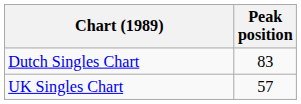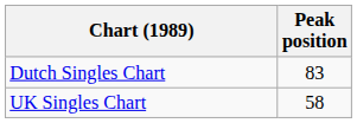 <table class="wikitable">
 <tr>
 <th align="center" width="220">Chart (1989)</th>
 <th align="center">Peak<br>position</th>
 </tr>
 <tr>
 <td align="left"><a href='#'>Dutch Singles Chart</a></td>
 <td align="center">83</td>
 </tr>
 <tr>
 <td align="left"><a href='#'>UK Singles Chart</a></td>
-<td align="center">57</td>
+<td align="center">58</td>
 </tr>
 </table>
